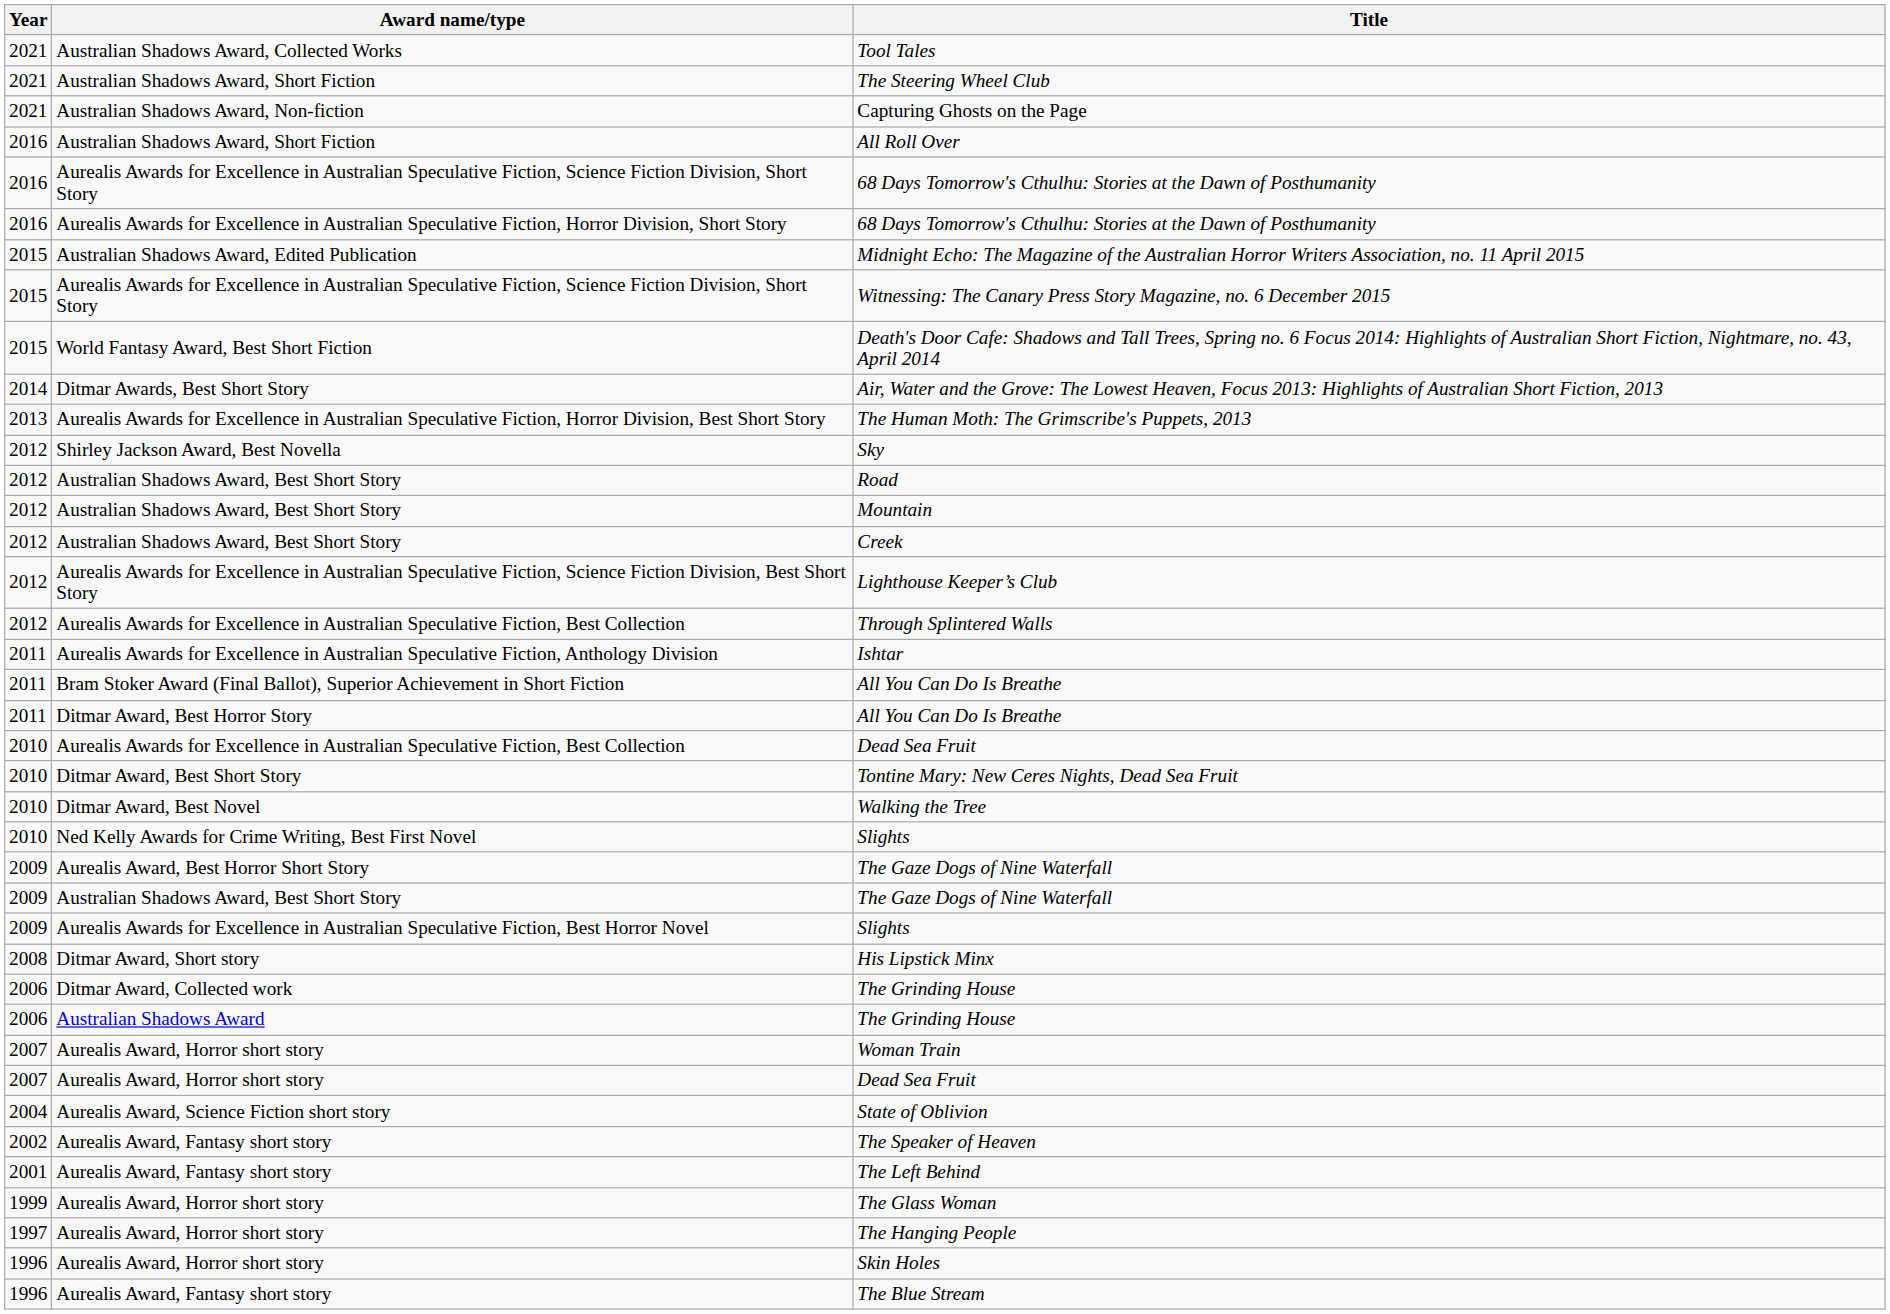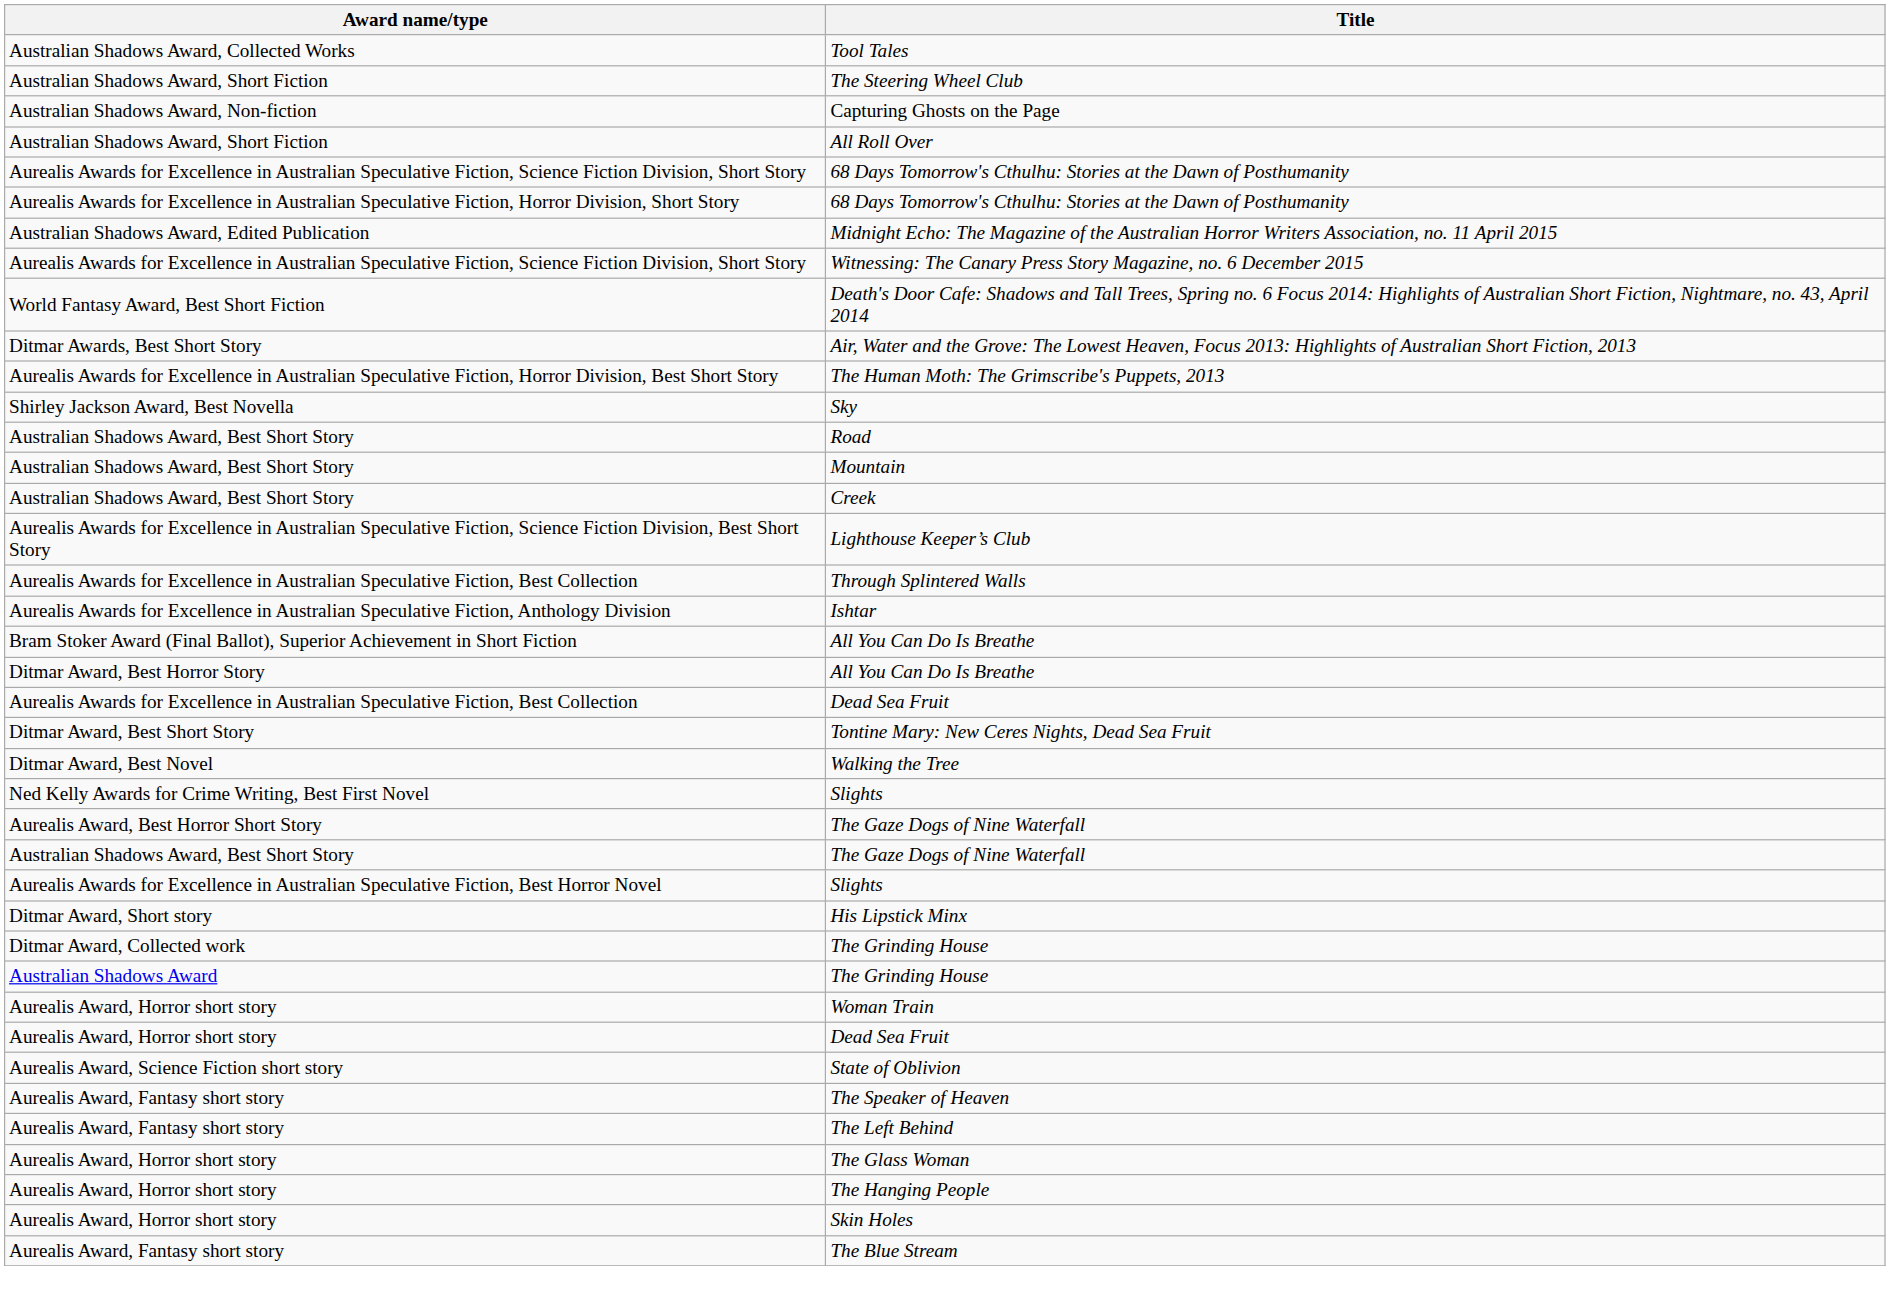 <table class="wikitable">
 <tr>
-<th>Year</th>
 <th>Award name/type</th>
 <th>Title</th>
 </tr>
 <tr>
-<td>2021</td>
 <td>Australian Shadows Award, Collected Works</td>
 <td><em>Tool Tales</em></td>
 </tr>
 <tr>
-<td>2021</td>
 <td>Australian Shadows Award, Short Fiction</td>
 <td><em>The Steering Wheel Club</em></td>
 </tr>
 <tr>
-<td>2021</td>
 <td>Australian Shadows Award, Non-fiction</td>
 <td>Capturing Ghosts on the Page</td>
 </tr>
 <tr>
-<td>2016</td>
 <td>Australian Shadows Award, Short Fiction</td>
 <td><em>All Roll Over</em></td>
 </tr>
 <tr>
-<td>2016</td>
 <td>Aurealis Awards for Excellence in Australian Speculative Fiction, Science Fiction Division, Short Story</td>
 <td><em>68 Days Tomorrow's Cthulhu: Stories at the Dawn of Posthumanity</em></td>
 </tr>
 <tr>
-<td>2016</td>
 <td>Aurealis Awards for Excellence in Australian Speculative Fiction, Horror Division, Short Story</td>
 <td><em>68 Days Tomorrow's Cthulhu: Stories at the Dawn of Posthumanity</em></td>
 </tr>
 <tr>
-<td>2015</td>
 <td>Australian Shadows Award, Edited Publication</td>
 <td><em>Midnight Echo: The Magazine of the Australian Horror Writers Association, no. 11 April 2015</em></td>
 </tr>
 <tr>
-<td>2015</td>
 <td>Aurealis Awards for Excellence in Australian Speculative Fiction, Science Fiction Division, Short Story</td>
 <td><em>Witnessing: The Canary Press Story Magazine, no. 6 December 2015</em></td>
 </tr>
 <tr>
-<td>2015</td>
 <td>World Fantasy Award, Best Short Fiction</td>
 <td><em>Death's Door Cafe: Shadows and Tall Trees, Spring no. 6 Focus 2014: Highlights of Australian Short Fiction, Nightmare, no. 43, April 2014</em></td>
 </tr>
 <tr>
-<td>2014</td>
 <td>Ditmar Awards, Best Short Story</td>
 <td><em>Air, Water and the Grove: The Lowest Heaven, Focus 2013: Highlights of Australian Short Fiction, 2013</em></td>
 </tr>
 <tr>
-<td>2013</td>
 <td>Aurealis Awards for Excellence in Australian Speculative Fiction, Horror Division, Best Short Story</td>
 <td><em>The Human Moth: The Grimscribe's Puppets, 2013</em></td>
 </tr>
 <tr>
-<td>2012</td>
 <td>Shirley Jackson Award, Best Novella</td>
 <td><em>Sky</em></td>
 </tr>
 <tr>
-<td>2012</td>
 <td>Australian Shadows Award, Best Short Story</td>
 <td><em>Road</em></td>
 </tr>
 <tr>
-<td>2012</td>
 <td>Australian Shadows Award, Best Short Story</td>
 <td><em>Mountain</em></td>
 </tr>
 <tr>
-<td>2012</td>
 <td>Australian Shadows Award, Best Short Story</td>
 <td><em>Creek</em></td>
 </tr>
 <tr>
-<td>2012</td>
 <td>Aurealis Awards for Excellence in Australian Speculative Fiction, Science Fiction Division, Best Short Story</td>
 <td><em>Lighthouse Keeper’s Club</em></td>
 </tr>
 <tr>
-<td>2012</td>
 <td>Aurealis Awards for Excellence in Australian Speculative Fiction, Best Collection</td>
 <td><em>Through Splintered Walls</em></td>
 </tr>
 <tr>
-<td>2011</td>
 <td>Aurealis Awards for Excellence in Australian Speculative Fiction, Anthology Division</td>
 <td><em>Ishtar</em></td>
 </tr>
 <tr>
-<td>2011</td>
 <td>Bram Stoker Award (Final Ballot), Superior Achievement in Short Fiction</td>
 <td><em>All You Can Do Is Breathe</em></td>
 </tr>
 <tr>
-<td>2011</td>
 <td>Ditmar Award, Best Horror Story</td>
 <td><em>All You Can Do Is Breathe</em></td>
 </tr>
 <tr>
-<td>2010</td>
 <td>Aurealis Awards for Excellence in Australian Speculative Fiction, Best Collection</td>
 <td><em>Dead Sea Fruit</em></td>
 </tr>
 <tr>
-<td>2010</td>
 <td>Ditmar Award, Best Short Story</td>
 <td><em>Tontine Mary: New Ceres Nights, Dead Sea Fruit</em></td>
 </tr>
 <tr>
-<td>2010</td>
 <td>Ditmar Award, Best Novel</td>
 <td><em>Walking the Tree</em></td>
 </tr>
 <tr>
-<td>2010</td>
 <td>Ned Kelly Awards for Crime Writing, Best First Novel</td>
 <td><em>Slights</em></td>
 </tr>
 <tr>
-<td>2009</td>
 <td>Aurealis Award, Best Horror Short Story</td>
 <td><em>The Gaze Dogs of Nine Waterfall</em></td>
 </tr>
 <tr>
-<td>2009</td>
 <td>Australian Shadows Award, Best Short Story</td>
 <td><em>The Gaze Dogs of Nine Waterfall</em></td>
 </tr>
 <tr>
-<td>2009</td>
 <td>Aurealis Awards for Excellence in Australian Speculative Fiction, Best Horror Novel</td>
 <td><em>Slights</em></td>
 </tr>
 <tr>
-<td>2008</td>
 <td>Ditmar Award, Short story</td>
 <td><em>His Lipstick Minx</em></td>
 </tr>
 <tr>
-<td>2006</td>
 <td>Ditmar Award, Collected work</td>
 <td><em>The Grinding House</em></td>
 </tr>
 <tr>
-<td>2006</td>
 <td><a href='#'>Australian Shadows Award</a></td>
 <td><em>The Grinding House</em></td>
 </tr>
 <tr>
-<td>2007</td>
 <td>Aurealis Award, Horror short story</td>
 <td><em>Woman Train</em></td>
 </tr>
 <tr>
-<td>2007</td>
 <td>Aurealis Award, Horror short story</td>
 <td><em>Dead Sea Fruit</em></td>
 </tr>
 <tr>
-<td>2004</td>
 <td>Aurealis Award, Science Fiction short story</td>
 <td><em>State of Oblivion</em></td>
 </tr>
 <tr>
-<td>2002</td>
 <td>Aurealis Award, Fantasy short story</td>
 <td><em>The Speaker of Heaven</em></td>
 </tr>
 <tr>
-<td>2001</td>
 <td>Aurealis Award, Fantasy short story</td>
 <td><em>The Left Behind</em></td>
 </tr>
 <tr>
-<td>1999</td>
 <td>Aurealis Award, Horror short story</td>
 <td><em>The Glass Woman</em></td>
 </tr>
 <tr>
-<td>1997</td>
 <td>Aurealis Award, Horror short story</td>
 <td><em>The Hanging People</em></td>
 </tr>
 <tr>
-<td>1996</td>
 <td>Aurealis Award, Horror short story</td>
 <td><em>Skin Holes</em></td>
 </tr>
 <tr>
-<td>1996</td>
 <td>Aurealis Award, Fantasy short story</td>
 <td><em>The Blue Stream</em></td>
 </tr>
 </table>
